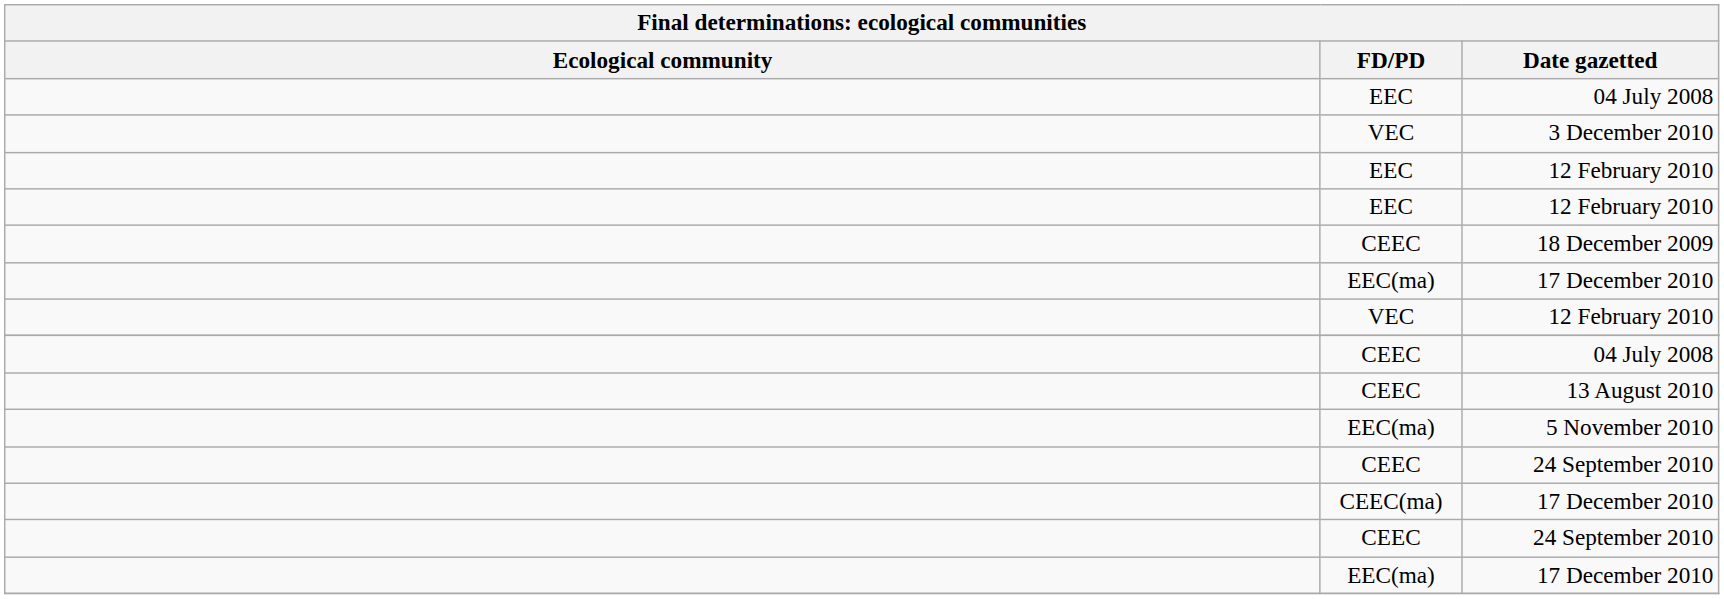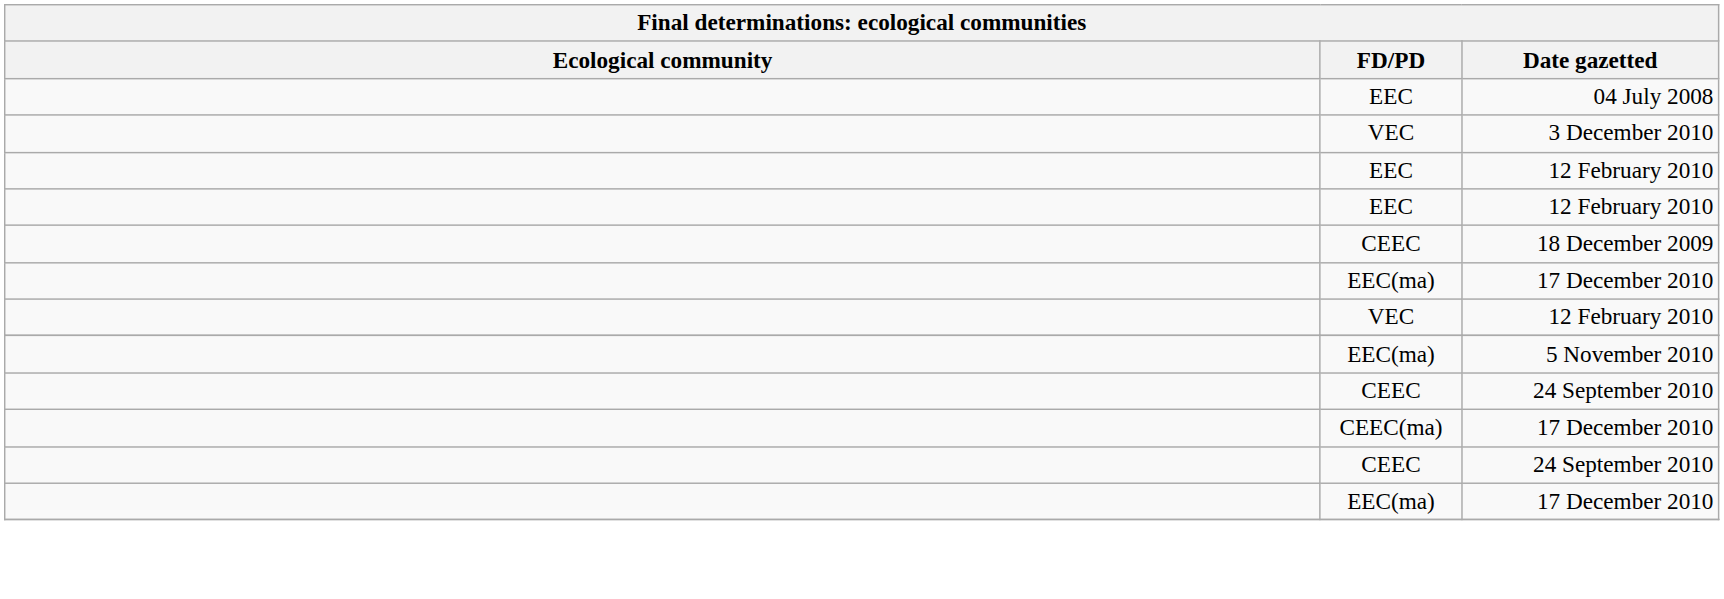 <table class="wikitable sortable">
 <tr>
 <th colspan=3>Final determinations: ecological communities</th>
 </tr>
 <tr>
 <th scope="col" width="900px">Ecological community</th>
 <th scope="col" width="90px">FD/PD</th>
 <th scope="col" width="170px">Date gazetted</th>
 </tr>
 <tr>
 <td></td>
 <td align="center">EEC</td>
 <td align="right">04 July 2008</td>
 </tr>
 <tr>
 <td></td>
 <td align="center">VEC</td>
 <td align="right">3 December 2010</td>
 </tr>
 <tr>
 <td></td>
 <td align="center">EEC</td>
 <td align="right">12 February 2010</td>
 </tr>
 <tr>
 <td></td>
 <td align="center">EEC</td>
 <td align="right">12 February 2010</td>
 </tr>
 <tr>
 <td></td>
 <td align="center">CEEC</td>
 <td align="right">18 December 2009</td>
 </tr>
 <tr>
 <td></td>
 <td align="center">EEC(ma)</td>
 <td align="right">17 December 2010</td>
 </tr>
 <tr>
 <td></td>
 <td align="center">VEC</td>
 <td align="right">12 February 2010</td>
 </tr>
 <tr>
 </tr>
 <tr>
 <td></td>
-<td align="center">CEEC</td>
-<td align="right">04 July 2008</td>
-</tr>
-<tr>
-<td></td>
-<td align="center">CEEC</td>
-<td align="right">13 August 2010</td>
-</tr>
-<tr>
-<td></td>
 <td align="center">EEC(ma)</td>
 <td align="right">5 November 2010</td>
 </tr>
 <tr>
 <td></td>
 <td align="center">CEEC</td>
 <td align="right">24 September 2010</td>
 </tr>
 <tr>
 <td></td>
 <td align="center">CEEC(ma)</td>
 <td align="right">17 December 2010</td>
 </tr>
 <tr>
 <td></td>
 <td align="center">CEEC</td>
 <td align="right">24 September 2010</td>
 </tr>
 <tr>
 <td></td>
 <td align="center">EEC(ma)</td>
 <td align="right">17 December 2010</td>
 </tr>
 <tr>
 </tr>
 </table>
